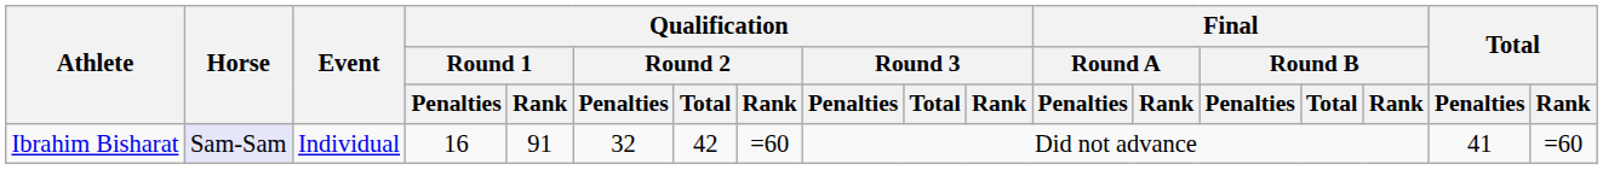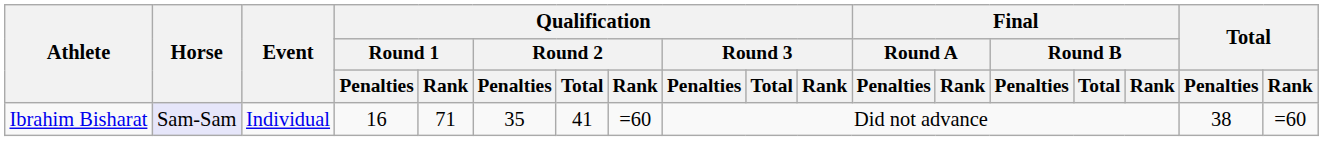 <table class="wikitable" style="font-size:90%">
 <tr>
 <th rowspan="3">Athlete</th>
 <th rowspan="3">Horse</th>
 <th rowspan="3">Event</th>
 <th colspan="8">Qualification</th>
 <th colspan="5">Final</th>
 <th rowspan=2 colspan="2">Total</th>
 </tr>
 <tr style="font-size:95%">
 <th colspan="2">Round 1</th>
 <th colspan="3">Round 2</th>
 <th colspan="3">Round 3</th>
 <th colspan="2">Round A</th>
 <th colspan="3">Round B</th>
 </tr>
 <tr style="font-size:95%">
 <th>Penalties</th>
 <th>Rank</th>
 <th>Penalties</th>
 <th>Total</th>
 <th>Rank</th>
 <th>Penalties</th>
 <th>Total</th>
 <th>Rank</th>
 <th>Penalties</th>
 <th>Rank</th>
 <th>Penalties</th>
 <th>Total</th>
 <th>Rank</th>
 <th>Penalties</th>
 <th>Rank</th>
 </tr>
 <tr align=center>
 <td align=left><a href='#'>Ibrahim Bisharat</a></td>
 <td align=left style="background: lavender;">Sam-Sam</td>
 <td align=left><a href='#'>Individual</a></td>
 <td>16</td>
-<td>91</td>
-<td>32</td>
-<td>42</td>
+<td>71</td>
+<td>35</td>
+<td>41</td>
 <td>=60</td>
 <td colspan=8>Did not advance</td>
-<td>41</td>
+<td>38</td>
 <td>=60</td>
 </tr>
 </table>
